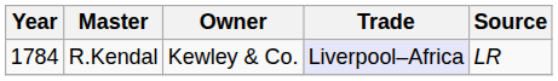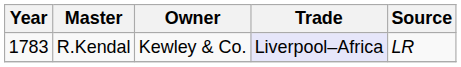 <table class=" wikitable">
 <tr>
 <th>Year</th>
 <th>Master</th>
 <th>Owner</th>
 <th>Trade</th>
 <th>Source</th>
 </tr>
 <tr>
-<td>1784</td>
+<td>1783</td>
 <td>R.Kendal</td>
 <td>Kewley & Co.</td>
 <td style="background: lavender;">Liverpool–Africa</td>
 <td><em>LR</em></td>
 </tr>
 <tr>
 </tr>
 </table>
